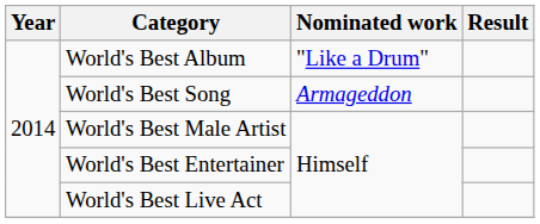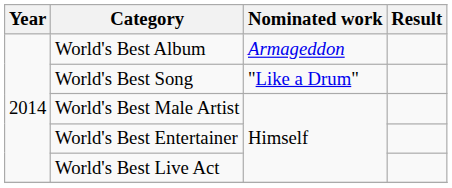 <table class="wikitable">
 <tr>
 <th>Year</th>
 <th>Category</th>
 <th>Nominated work</th>
 <th>Result</th>
 </tr>
 <tr>
 <td rowspan="5">2014</td>
 <td>World's Best Album</td>
-<td>"<a href='#'>Like a Drum</a>"</td>
+<td><em><a href='#'>Armageddon</a></em></td>
 <td></td>
 </tr>
 <tr>
 <td>World's Best Song</td>
-<td><em><a href='#'>Armageddon</a></em></td>
+<td>"<a href='#'>Like a Drum</a>"</td>
 <td></td>
 </tr>
 <tr>
 <td>World's Best Male Artist</td>
 <td rowspan="3">Himself</td>
 <td></td>
 </tr>
 <tr>
 <td>World's Best Entertainer</td>
 <td></td>
 </tr>
 <tr>
 <td>World's Best Live Act</td>
 <td></td>
 </tr>
 <tr>
 </tr>
 </table>
